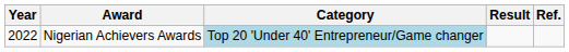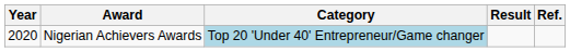 <table class="wikitable">
 <tr>
 <th>Year</th>
 <th>Award</th>
 <th>Category</th>
 <th>Result</th>
 <th>Ref.</th>
 </tr>
 <tr>
-<td>2022</td>
+<td>2020</td>
 <td>Nigerian Achievers Awards</td>
 <td style="background: lightblue;">Top 20 'Under 40' Entrepreneur/Game changer</td>
 <td></td>
 <td></td>
 </tr>
 </table>
